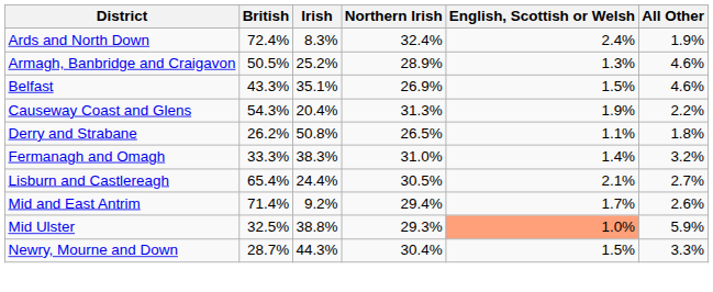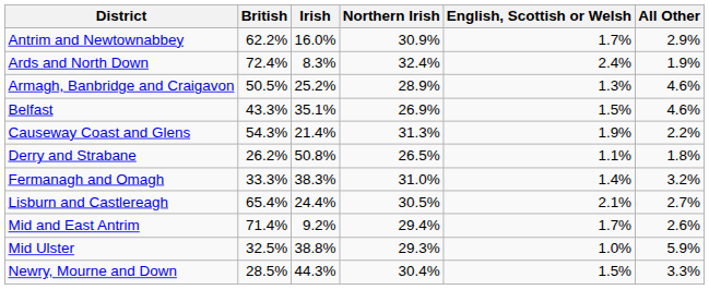 <table class="wikitable sortable static-row-numbers sticky-header-multi" style="text-align:right">
 <tr>
 <th>District</th>
 <th>British</th>
 <th>Irish</th>
 <th>Northern Irish</th>
 <th>English, Scottish or Welsh</th>
 <th>All Other</th>
+</tr>
+<tr>
+<td style="text-align:left"><a href='#'>Antrim and Newtownabbey</a></td>
+<td>62.2%</td>
+<td>16.0%</td>
+<td>30.9%</td>
+<td>1.7%</td>
+<td>2.9%</td>
 </tr>
 <tr>
 <td style="text-align:left"><a href='#'>Ards and North Down</a></td>
 <td>72.4%</td>
 <td>8.3%</td>
 <td>32.4%</td>
 <td>2.4%</td>
 <td>1.9%</td>
 </tr>
 <tr>
 <td style="text-align:left"><a href='#'>Armagh, Banbridge and Craigavon</a></td>
 <td>50.5%</td>
 <td>25.2%</td>
 <td>28.9%</td>
 <td>1.3%</td>
 <td>4.6%</td>
 </tr>
 <tr>
 <td style="text-align:left"><a href='#'>Belfast</a></td>
 <td>43.3%</td>
 <td>35.1%</td>
 <td>26.9%</td>
 <td>1.5%</td>
 <td>4.6%</td>
 </tr>
 <tr>
 <td style="text-align:left"><a href='#'>Causeway Coast and Glens</a></td>
 <td>54.3%</td>
-<td>20.4%</td>
+<td>21.4%</td>
 <td>31.3%</td>
 <td>1.9%</td>
 <td>2.2%</td>
 </tr>
 <tr>
 <td style="text-align:left"><a href='#'>Derry and Strabane</a></td>
 <td>26.2%</td>
 <td>50.8%</td>
 <td>26.5%</td>
 <td>1.1%</td>
 <td>1.8%</td>
 </tr>
 <tr>
 <td style="text-align:left"><a href='#'>Fermanagh and Omagh</a></td>
 <td>33.3%</td>
 <td>38.3%</td>
 <td>31.0%</td>
 <td>1.4%</td>
 <td>3.2%</td>
 </tr>
 <tr>
 <td style="text-align:left"><a href='#'>Lisburn and Castlereagh</a></td>
 <td>65.4%</td>
 <td>24.4%</td>
 <td>30.5%</td>
 <td>2.1%</td>
 <td>2.7%</td>
 </tr>
 <tr>
 <td style="text-align:left"><a href='#'>Mid and East Antrim</a></td>
 <td>71.4%</td>
 <td>9.2%</td>
 <td>29.4%</td>
 <td>1.7%</td>
 <td>2.6%</td>
 </tr>
 <tr>
 <td style="text-align:left"><a href='#'>Mid Ulster</a></td>
 <td>32.5%</td>
 <td>38.8%</td>
 <td>29.3%</td>
-<td style="background: lightsalmon;">1.0%</td>
+<td>1.0%</td>
 <td>5.9%</td>
 </tr>
 <tr>
 <td style="text-align:left"><a href='#'>Newry, Mourne and Down</a></td>
-<td>28.7%</td>
+<td>28.5%</td>
 <td>44.3%</td>
 <td>30.4%</td>
 <td>1.5%</td>
 <td>3.3%</td>
 </tr>
 </table>
